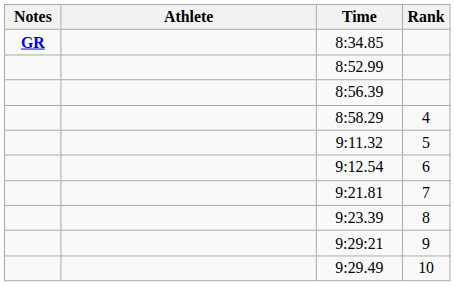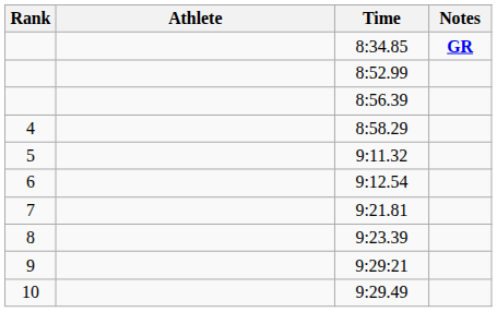 <table class="wikitable sortable" style="text-align:center">
 <tr>
-<th width=50>Notes</th>
+<th width=40>Rank</th>
 <th width=250>Athlete</th>
 <th width=80>Time</th>
-<th width=40>Rank</th>
+<th width=50>Notes</th>
 </tr>
 <tr>
-<td><strong><a href='#'>GR</a></strong></td>
+<td></td>
 <td align=left></td>
 <td>8:34.85</td>
-<td></td>
+<td><strong><a href='#'>GR</a></strong></td>
 </tr>
 <tr>
 <td></td>
 <td align=left></td>
 <td>8:52.99</td>
 <td></td>
 </tr>
 <tr>
 <td></td>
 <td align=left></td>
 <td>8:56.39</td>
 <td></td>
 </tr>
 <tr>
-<td></td>
+<td>4</td>
 <td align=left></td>
 <td>8:58.29</td>
-<td>4</td>
+<td></td>
 </tr>
 <tr>
-<td></td>
+<td>5</td>
 <td align=left></td>
 <td>9:11.32</td>
-<td>5</td>
+<td></td>
 </tr>
 <tr>
-<td></td>
+<td>6</td>
 <td align=left></td>
 <td>9:12.54</td>
-<td>6</td>
+<td></td>
 </tr>
 <tr>
-<td></td>
+<td>7</td>
 <td align=left></td>
 <td>9:21.81</td>
-<td>7</td>
+<td></td>
 </tr>
 <tr>
-<td></td>
+<td>8</td>
 <td align=left></td>
 <td>9:23.39</td>
-<td>8</td>
+<td></td>
 </tr>
 <tr>
-<td></td>
+<td>9</td>
 <td align=left></td>
 <td>9:29:21</td>
-<td>9</td>
+<td></td>
 </tr>
 <tr>
-<td></td>
+<td>10</td>
 <td align=left></td>
 <td>9:29.49</td>
-<td>10</td>
+<td></td>
 </tr>
 </table>
